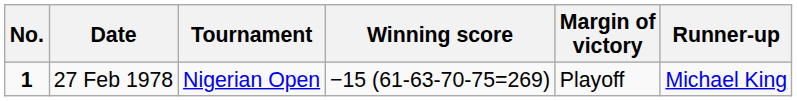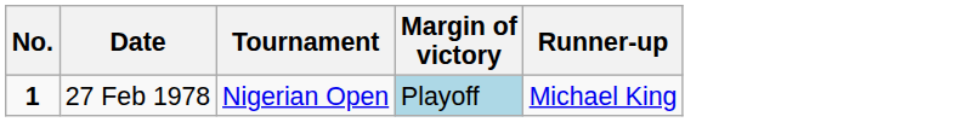 <table class="wikitable" style="font-size:95%;">
 <tr>
 <th>No.</th>
 <th>Date</th>
 <th>Tournament</th>
-<th>Winning score</th>
 <th>Margin of<br>victory</th>
 <th>Runner-up</th>
 </tr>
 <tr>
 <td align=center><strong>1</strong></td>
 <td align=right>27 Feb 1978</td>
 <td><a href='#'>Nigerian Open</a></td>
-<td>−15 (61-63-70-75=269)</td>
-<td>Playoff</td>
+<td style="background: lightblue;">Playoff</td>
 <td> <a href='#'>Michael King</a></td>
 </tr>
 </table>
